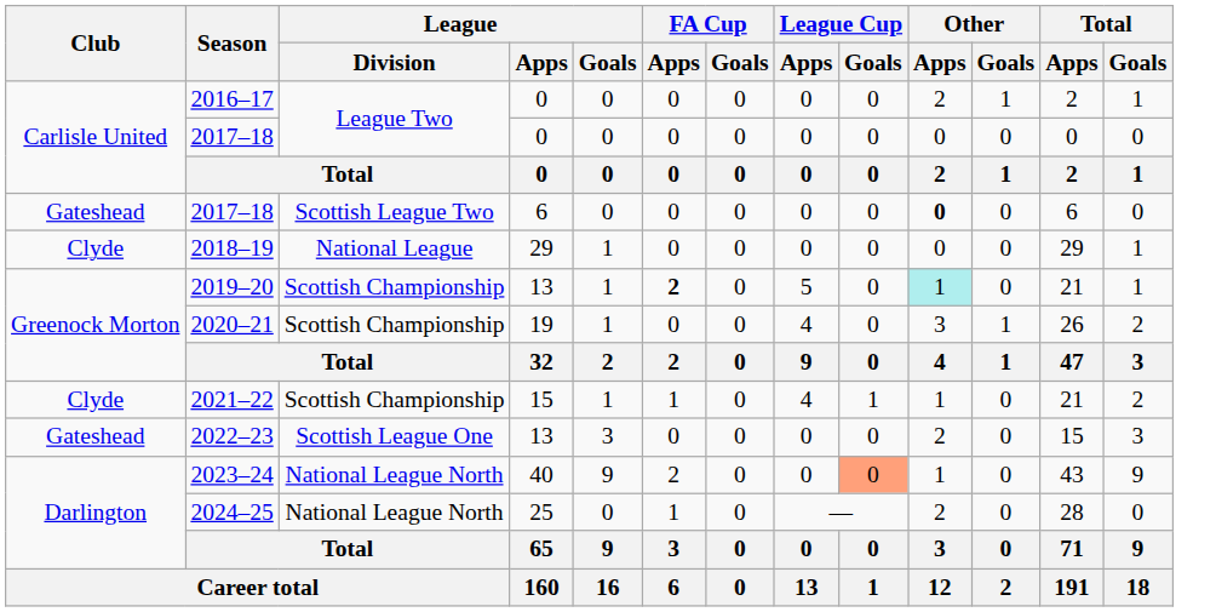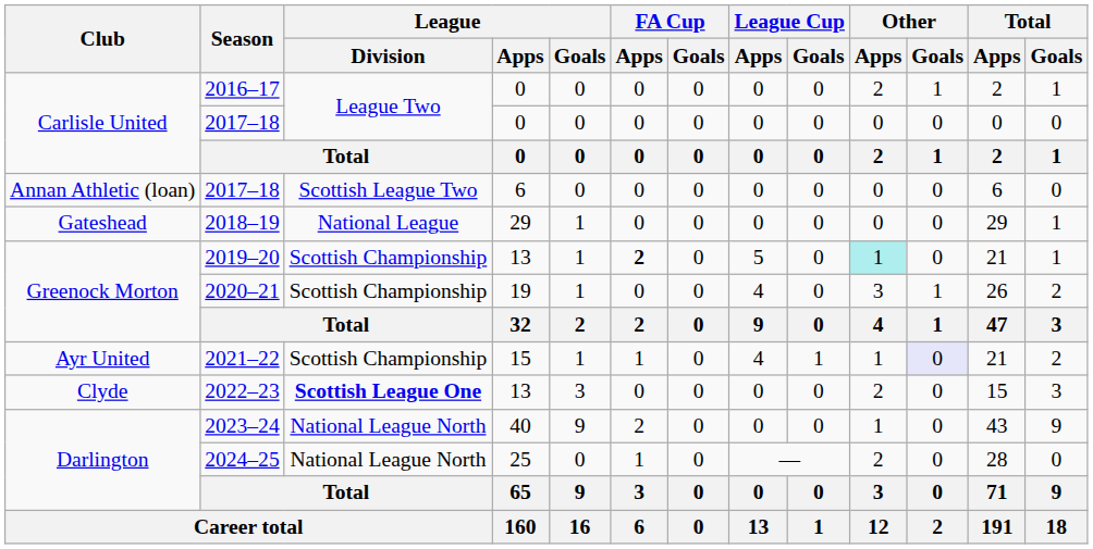 <table class="wikitable" style="text-align:center">
 <tr>
 <th rowspan="2">Club</th>
 <th rowspan="2">Season</th>
 <th colspan="3">League</th>
 <th colspan="2"><a href='#'>FA Cup</a></th>
 <th colspan="2"><a href='#'>League Cup</a></th>
 <th colspan="2">Other</th>
 <th colspan="2">Total</th>
 </tr>
 <tr>
 <th>Division</th>
 <th>Apps</th>
 <th>Goals</th>
 <th>Apps</th>
 <th>Goals</th>
 <th>Apps</th>
 <th>Goals</th>
 <th>Apps</th>
 <th>Goals</th>
 <th>Apps</th>
 <th>Goals</th>
 </tr>
 <tr>
 <td rowspan="3"><a href='#'>Carlisle United</a></td>
 <td><a href='#'>2016–17</a></td>
 <td rowspan="2"><a href='#'>League Two</a></td>
 <td>0</td>
 <td>0</td>
 <td>0</td>
 <td>0</td>
 <td>0</td>
 <td>0</td>
 <td>2</td>
 <td>1</td>
 <td>2</td>
 <td>1</td>
 </tr>
 <tr>
 <td><a href='#'>2017–18</a></td>
 <td>0</td>
 <td>0</td>
 <td>0</td>
 <td>0</td>
 <td>0</td>
 <td>0</td>
 <td>0</td>
 <td>0</td>
 <td>0</td>
 <td>0</td>
 </tr>
 <tr>
 <th colspan="2">Total</th>
 <th>0</th>
 <th>0</th>
 <th>0</th>
 <th>0</th>
 <th>0</th>
 <th>0</th>
 <th>2</th>
 <th>1</th>
 <th>2</th>
 <th>1</th>
 </tr>
 <tr>
-<td><a href='#'>Gateshead</a></td>
+<td><a href='#'>Annan Athletic</a> (loan)</td>
 <td><a href='#'>2017–18</a></td>
 <td><a href='#'>Scottish League Two</a></td>
 <td>6</td>
 <td>0</td>
 <td>0</td>
 <td>0</td>
 <td>0</td>
 <td>0</td>
-<td><strong>0</strong></td>
+<td>0</td>
 <td>0</td>
 <td>6</td>
 <td>0</td>
 </tr>
 <tr>
-<td><a href='#'>Clyde</a></td>
+<td><a href='#'>Gateshead</a></td>
 <td><a href='#'>2018–19</a></td>
 <td><a href='#'>National League</a></td>
 <td>29</td>
 <td>1</td>
 <td>0</td>
 <td>0</td>
 <td>0</td>
 <td>0</td>
 <td>0</td>
 <td>0</td>
 <td>29</td>
 <td>1</td>
 </tr>
 <tr>
 <td rowspan=3><a href='#'>Greenock Morton</a></td>
 <td><a href='#'>2019–20</a></td>
 <td><a href='#'>Scottish Championship</a></td>
 <td>13</td>
 <td>1</td>
 <td><strong>2</strong></td>
 <td>0</td>
 <td>5</td>
 <td>0</td>
 <td style="background: paleturquoise;">1</td>
 <td>0</td>
 <td>21</td>
 <td>1</td>
 </tr>
 <tr>
 <td><a href='#'>2020–21</a></td>
 <td>Scottish Championship</td>
 <td>19</td>
 <td>1</td>
 <td>0</td>
 <td>0</td>
 <td>4</td>
 <td>0</td>
 <td>3</td>
 <td>1</td>
 <td>26</td>
 <td>2</td>
 </tr>
 <tr>
 <th colspan=2>Total</th>
 <th>32</th>
 <th>2</th>
 <th>2</th>
 <th>0</th>
 <th>9</th>
 <th>0</th>
 <th>4</th>
 <th>1</th>
 <th>47</th>
 <th>3</th>
 </tr>
 <tr>
-<td><a href='#'>Clyde</a></td>
+<td><a href='#'>Ayr United</a></td>
 <td><a href='#'>2021–22</a></td>
 <td>Scottish Championship</td>
 <td>15</td>
 <td>1</td>
 <td>1</td>
 <td>0</td>
 <td>4</td>
 <td>1</td>
 <td>1</td>
-<td>0</td>
+<td style="background: lavender;">0</td>
 <td>21</td>
 <td>2</td>
 </tr>
 <tr>
-<td><a href='#'>Gateshead</a></td>
+<td><a href='#'>Clyde</a></td>
 <td><a href='#'>2022–23</a></td>
-<td><a href='#'>Scottish League One</a></td>
+<td><strong><a href='#'>Scottish League One</a></strong></td>
 <td>13</td>
 <td>3</td>
 <td>0</td>
 <td>0</td>
 <td>0</td>
 <td>0</td>
 <td>2</td>
 <td>0</td>
 <td>15</td>
 <td>3</td>
 </tr>
 <tr>
 <td rowspan="3"><a href='#'>Darlington</a></td>
 <td><a href='#'>2023–24</a></td>
 <td><a href='#'>National League North</a></td>
 <td>40</td>
 <td>9</td>
 <td>2</td>
 <td>0</td>
 <td>0</td>
-<td style="background: lightsalmon;">0</td>
+<td>0</td>
 <td>1</td>
 <td>0</td>
 <td>43</td>
 <td>9</td>
 </tr>
 <tr>
 <td><a href='#'>2024–25</a></td>
 <td>National League North</td>
 <td>25</td>
 <td>0</td>
 <td>1</td>
 <td>0</td>
 <td colspan="2">—</td>
 <td>2</td>
 <td>0</td>
 <td>28</td>
 <td>0</td>
 </tr>
 <tr>
 <th colspan=2>Total</th>
 <th>65</th>
 <th>9</th>
 <th>3</th>
 <th>0</th>
 <th>0</th>
 <th>0</th>
 <th>3</th>
 <th>0</th>
 <th>71</th>
 <th>9</th>
 </tr>
 <tr>
 <th colspan="3">Career total</th>
 <th>160</th>
 <th>16</th>
 <th>6</th>
 <th>0</th>
 <th>13</th>
 <th>1</th>
 <th>12</th>
 <th>2</th>
 <th>191</th>
 <th>18</th>
 </tr>
 </table>
